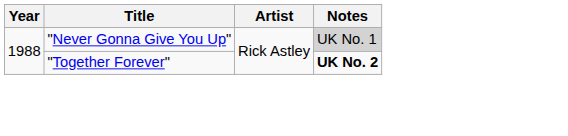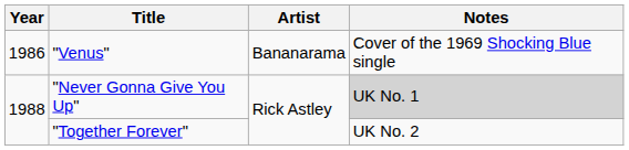 <table class="wikitable sortable">
 <tr>
 <th>Year</th>
 <th>Title</th>
 <th>Artist</th>
 <th>Notes</th>
+</tr>
+<tr>
+<td>1986</td>
+<td>"<a href='#'>Venus</a>"</td>
+<td>Bananarama</td>
+<td>Cover of the 1969 <a href='#'>Shocking Blue</a> single</td>
 </tr>
 <tr>
 <td rowspan=2>1988</td>
 <td>"<a href='#'>Never Gonna Give You Up</a>"</td>
 <td rowspan=2>Rick Astley</td>
 <td style="background: lightgrey;">UK No. 1</td>
 </tr>
 <tr>
 <td>"<a href='#'>Together Forever</a>"</td>
-<td><strong>UK No. 2</strong></td>
+<td>UK No. 2</td>
 </tr>
 </table>
